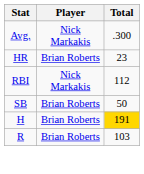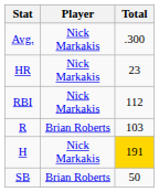 <table class="wikitable" width="33%">
 <tr align="center"  bgcolor="#dddddd">
 <th width="5%">Stat</th>
 <th width="15%">Player</th>
 <th width="5%">Total</th>
 </tr>
 <tr align=center>
 <td><a href='#'>Avg.</a></td>
 <td><a href='#'>Nick Markakis</a></td>
 <td>.300</td>
 </tr>
 <tr align=center>
 <td><a href='#'>HR</a></td>
-<td><a href='#'>Brian Roberts</a></td>
+<td><a href='#'>Nick Markakis</a></td>
 <td>23</td>
 </tr>
 <tr align=center>
 <td><a href='#'>RBI</a></td>
 <td><a href='#'>Nick Markakis</a></td>
 <td>112</td>
 </tr>
 <tr align=center>
+<td><a href='#'>R</a></td>
+<td><a href='#'>Brian Roberts</a></td>
+<td>103</td>
+</tr>
+<tr align=center>
+<td><a href='#'>H</a></td>
+<td><a href='#'>Nick Markakis</a></td>
+<td style="background: gold;">191</td>
+</tr>
+<tr align=center>
 <td><a href='#'>SB</a></td>
 <td><a href='#'>Brian Roberts</a></td>
 <td>50</td>
 </tr>
-<tr align=center>
-<td><a href='#'>H</a></td>
-<td><a href='#'>Brian Roberts</a></td>
-<td style="background: gold;">191</td>
-</tr>
-<tr align=center>
-<td><a href='#'>R</a></td>
-<td><a href='#'>Brian Roberts</a></td>
-<td>103</td>
-</tr>
 </table>
